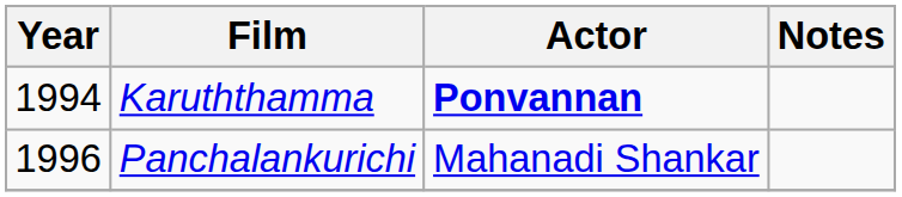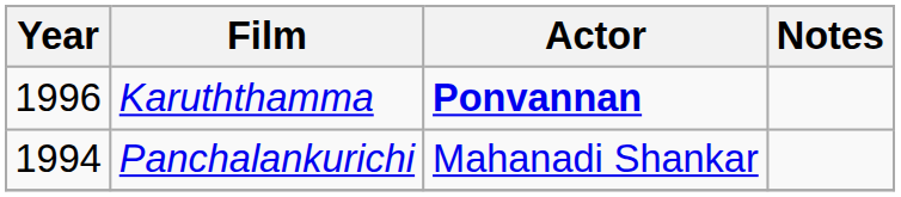 <table class="wikitable sortable">
 <tr>
 <th>Year</th>
 <th>Film</th>
 <th>Actor</th>
 <th class=unsortable>Notes</th>
 </tr>
 <tr>
-<td>1994</td>
+<td>1996</td>
 <td><em><a href='#'>Karuththamma</a></em></td>
 <td><strong><a href='#'>Ponvannan</a></strong></td>
 <td></td>
 </tr>
 <tr>
-<td>1996</td>
+<td>1994</td>
 <td><em><a href='#'>Panchalankurichi</a></em></td>
 <td><a href='#'>Mahanadi Shankar</a></td>
 <td></td>
 </tr>
 <tr>
 </tr>
 </table>
